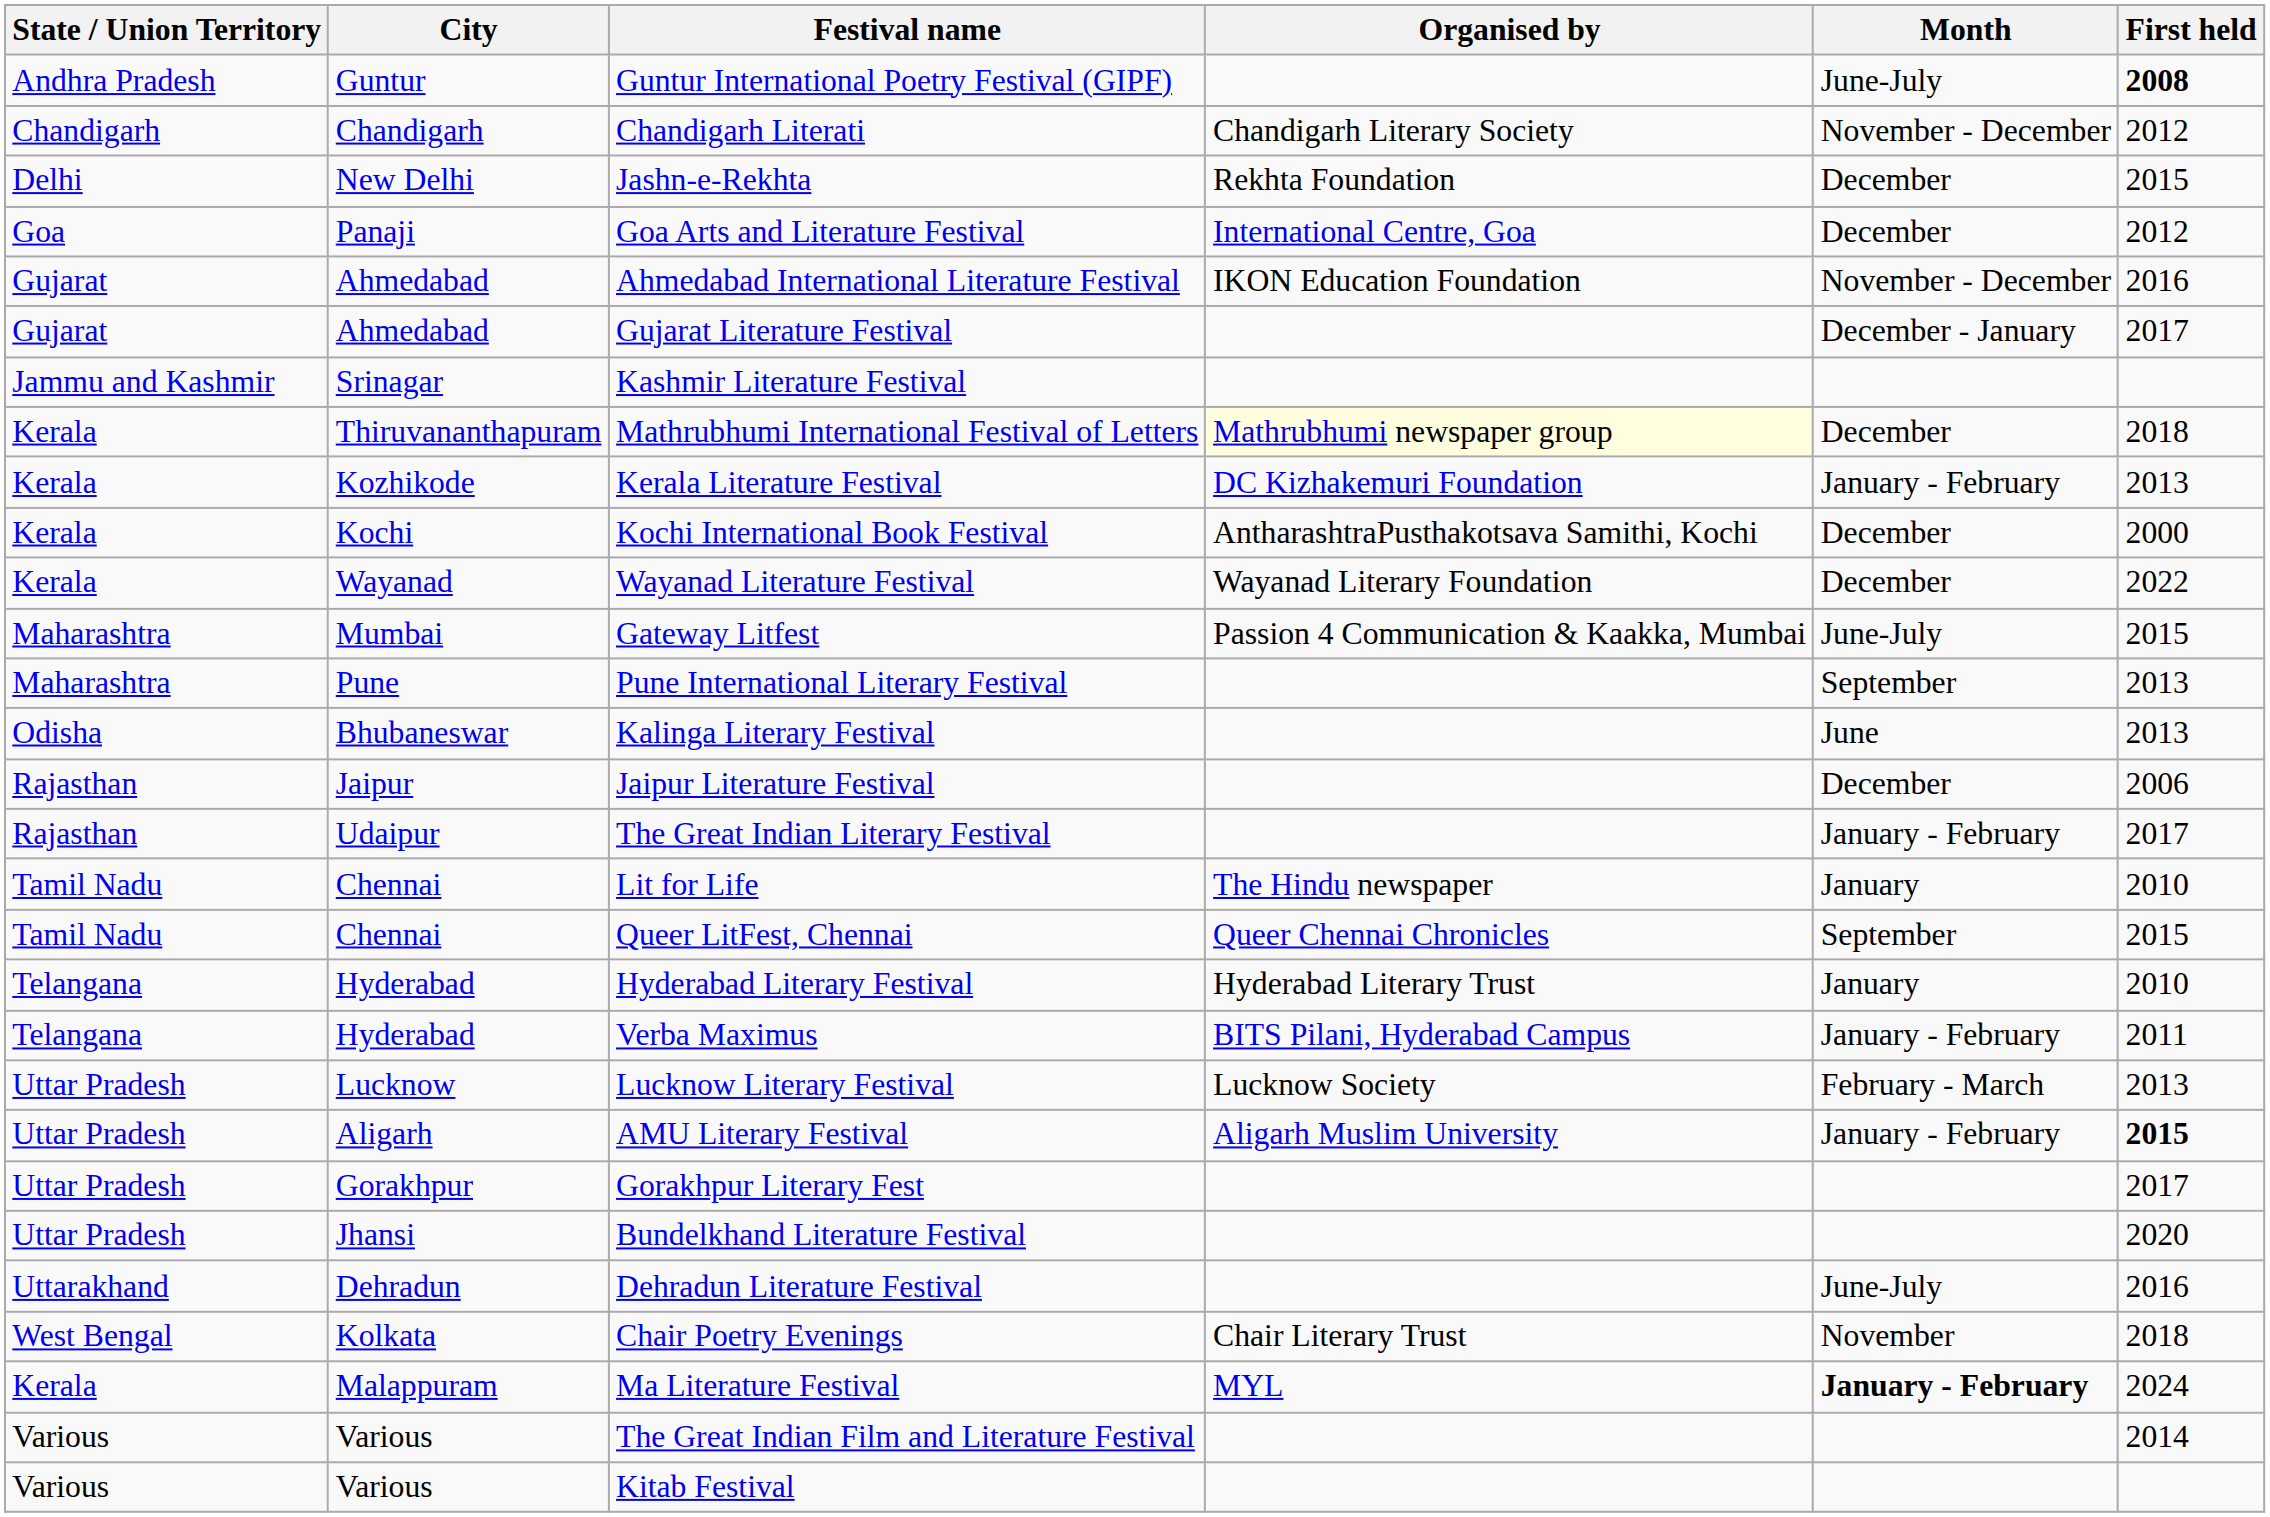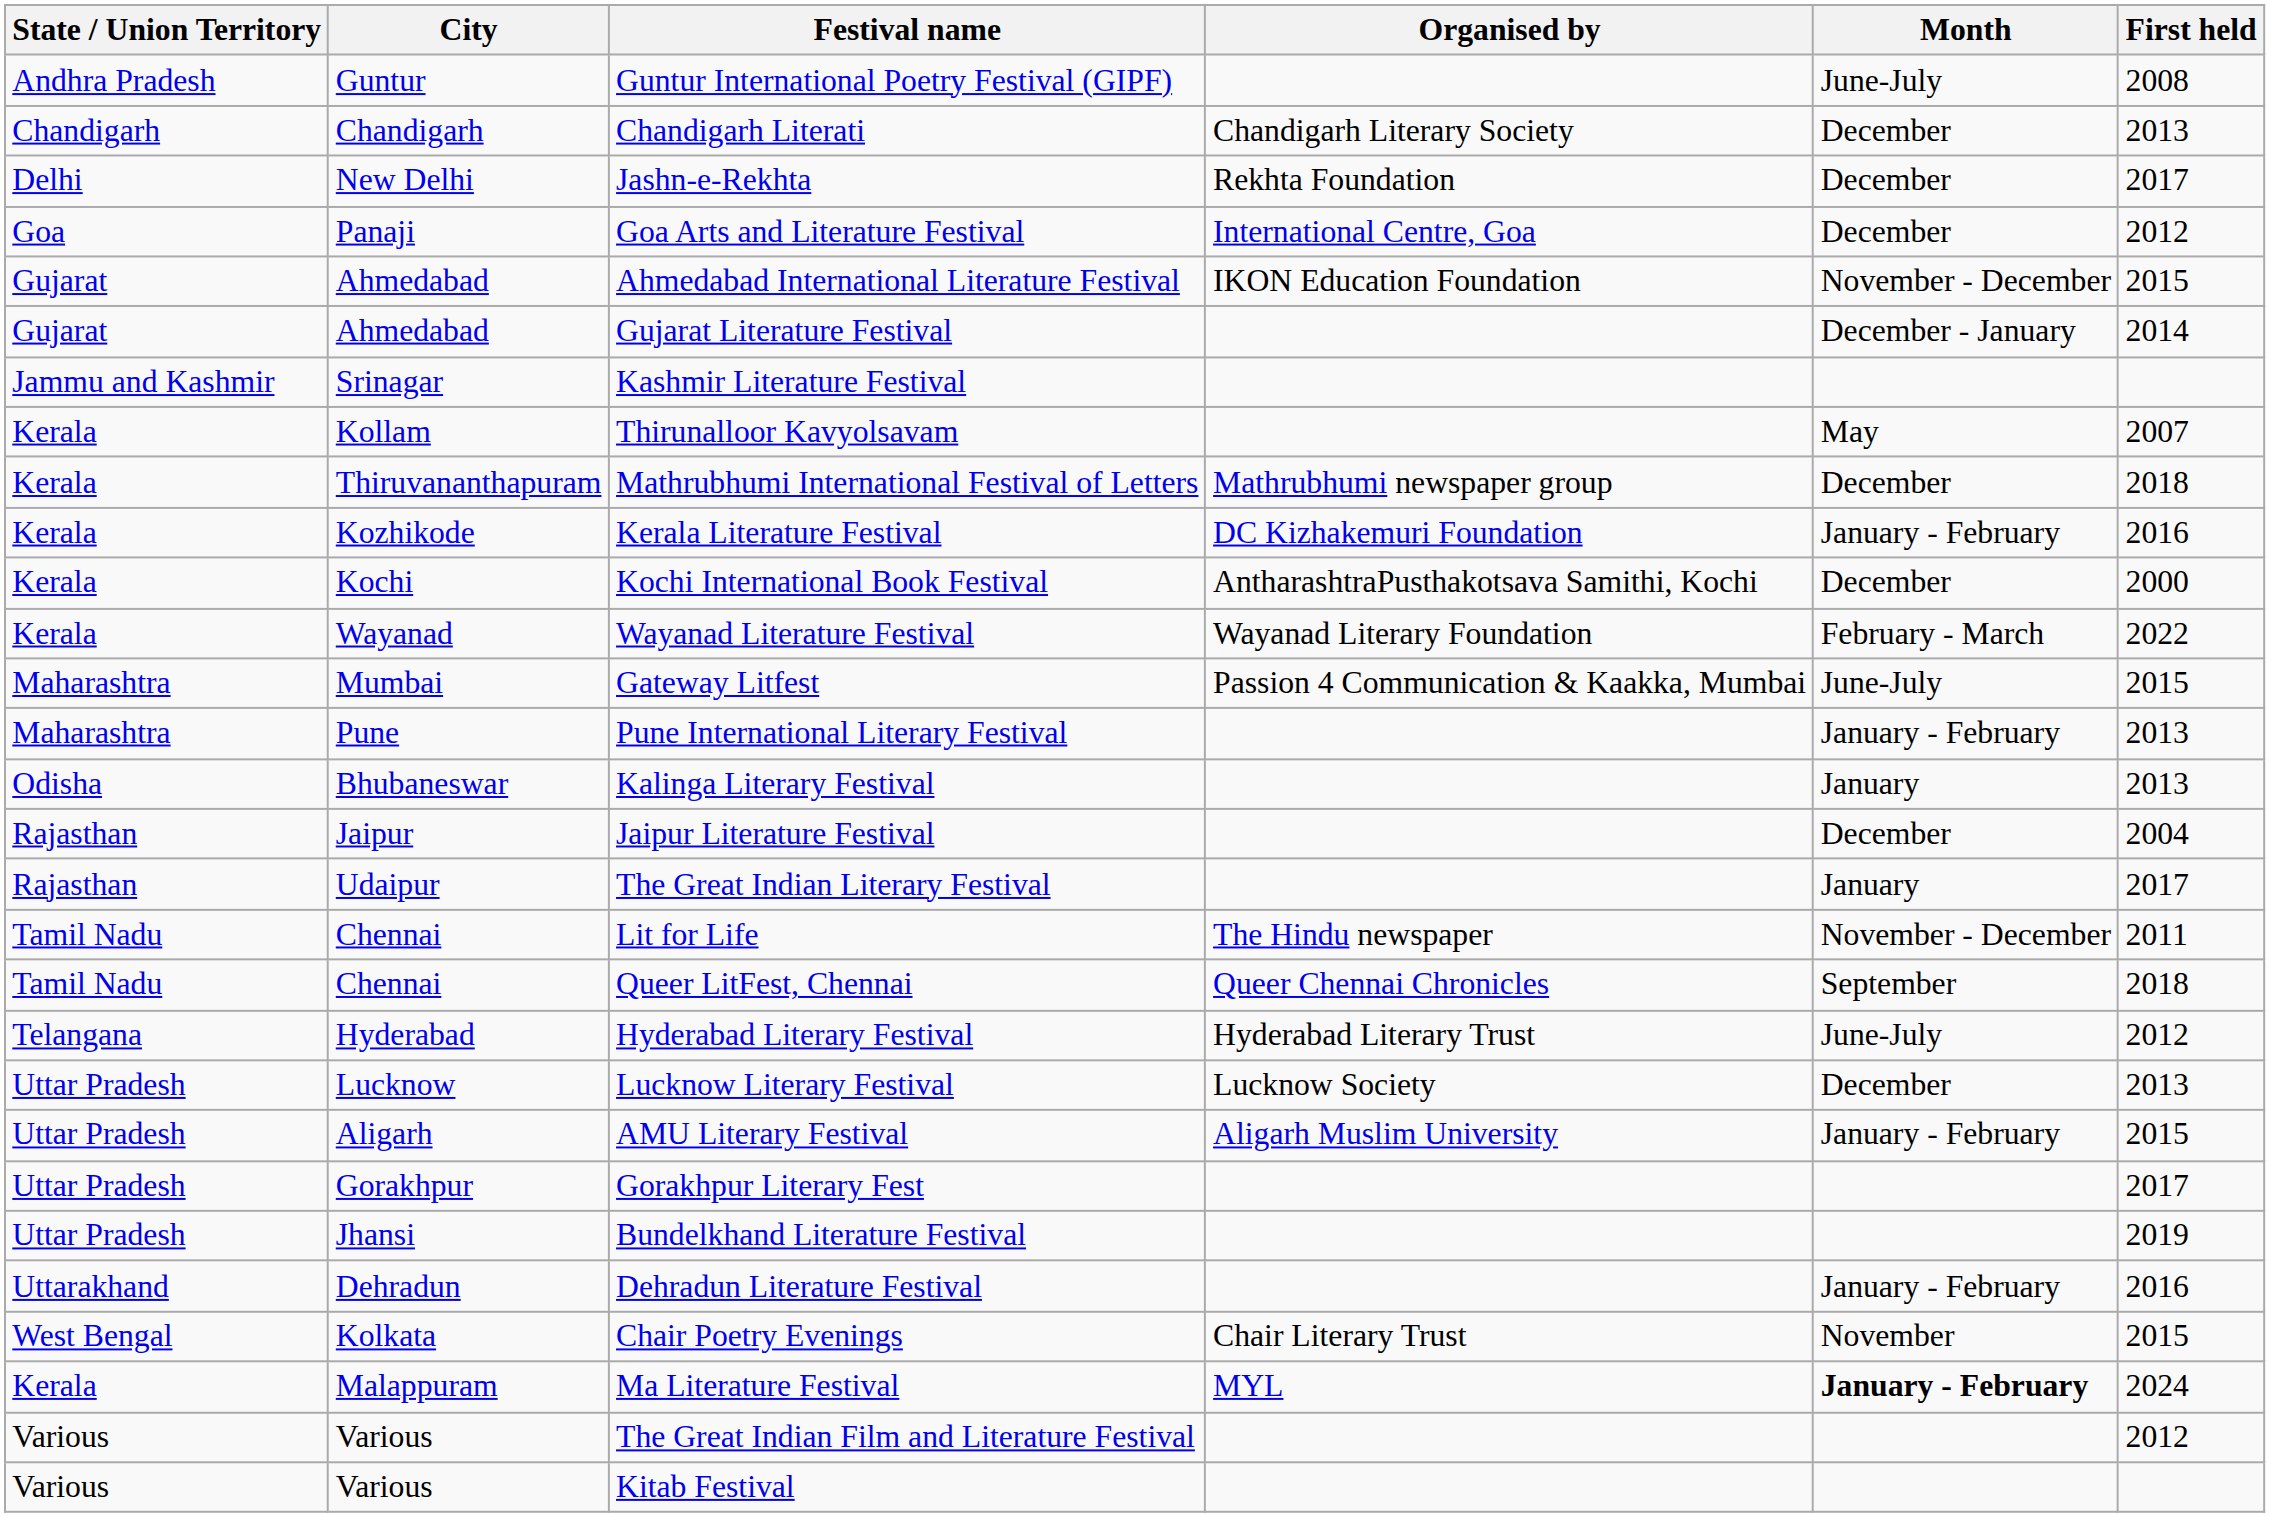 <table class="wikitable sortable">
 <tr>
 <th>State / Union Territory</th>
 <th>City</th>
 <th>Festival name</th>
 <th>Organised by</th>
 <th>Month</th>
 <th>First held</th>
 </tr>
 <tr>
 <td><a href='#'>Andhra Pradesh</a></td>
 <td><a href='#'>Guntur</a></td>
 <td><a href='#'>Guntur International Poetry Festival (GIPF)</a></td>
 <td></td>
 <td>June-July</td>
-<td><strong>2008</strong></td>
+<td>2008</td>
 </tr>
 <tr>
 <td><a href='#'>Chandigarh</a></td>
 <td><a href='#'>Chandigarh</a></td>
 <td><a href='#'>Chandigarh Literati</a></td>
 <td>Chandigarh Literary Society</td>
-<td>November - December</td>
-<td>2012</td>
+<td>December</td>
+<td>2013</td>
 </tr>
 <tr>
 <td><a href='#'>Delhi</a></td>
 <td><a href='#'>New Delhi</a></td>
 <td><a href='#'>Jashn-e-Rekhta</a></td>
 <td>Rekhta Foundation</td>
 <td>December</td>
-<td>2015</td>
+<td>2017</td>
 </tr>
 <tr>
 <td><a href='#'>Goa</a></td>
 <td><a href='#'>Panaji</a></td>
 <td><a href='#'>Goa Arts and Literature Festival</a></td>
 <td><a href='#'>International Centre, Goa</a></td>
 <td>December</td>
 <td>2012</td>
 </tr>
 <tr>
 <td><a href='#'>Gujarat</a></td>
 <td><a href='#'>Ahmedabad</a></td>
 <td><a href='#'>Ahmedabad International Literature Festival</a></td>
 <td>IKON Education Foundation</td>
 <td>November - December</td>
-<td>2016</td>
+<td>2015</td>
 </tr>
 <tr>
 <td><a href='#'>Gujarat</a></td>
 <td><a href='#'>Ahmedabad</a></td>
 <td><a href='#'>Gujarat Literature Festival</a></td>
 <td></td>
 <td>December - January</td>
-<td>2017</td>
+<td>2014</td>
 </tr>
 <tr>
 <td><a href='#'>Jammu and Kashmir</a></td>
 <td><a href='#'>Srinagar</a></td>
 <td><a href='#'>Kashmir Literature Festival</a></td>
 <td></td>
 <td></td>
 <td></td>
 </tr>
 <tr>
 <td><a href='#'>Kerala</a></td>
+<td><a href='#'>Kollam</a></td>
+<td><a href='#'>Thirunalloor Kavyolsavam</a></td>
+<td></td>
+<td>May</td>
+<td>2007</td>
+</tr>
+<tr>
+<td><a href='#'>Kerala</a></td>
 <td><a href='#'>Thiruvananthapuram</a></td>
 <td><a href='#'>Mathrubhumi International Festival of Letters</a></td>
-<td style="background: lightyellow;"><a href='#'>Mathrubhumi</a> newspaper group</td>
+<td><a href='#'>Mathrubhumi</a> newspaper group</td>
 <td>December</td>
 <td>2018</td>
 </tr>
 <tr>
 <td><a href='#'>Kerala</a></td>
 <td><a href='#'>Kozhikode</a></td>
 <td><a href='#'>Kerala Literature Festival</a></td>
 <td><a href='#'>DC Kizhakemuri Foundation</a></td>
 <td>January - February</td>
-<td>2013</td>
+<td>2016</td>
 </tr>
 <tr>
 <td><a href='#'>Kerala</a></td>
 <td><a href='#'>Kochi</a></td>
 <td><a href='#'>Kochi International Book Festival</a></td>
 <td>AntharashtraPusthakotsava Samithi, Kochi</td>
 <td>December</td>
 <td>2000</td>
 </tr>
 <tr>
 <td><a href='#'>Kerala</a></td>
 <td><a href='#'>Wayanad</a></td>
 <td><a href='#'>Wayanad Literature Festival</a></td>
 <td>Wayanad Literary Foundation</td>
-<td>December</td>
+<td>February - March</td>
 <td>2022</td>
 </tr>
 <tr>
 <td><a href='#'>Maharashtra</a></td>
 <td><a href='#'>Mumbai</a></td>
 <td><a href='#'>Gateway Litfest</a></td>
 <td>Passion 4 Communication & Kaakka, Mumbai</td>
 <td>June-July</td>
 <td>2015</td>
 </tr>
 <tr>
 <td><a href='#'>Maharashtra</a></td>
 <td><a href='#'>Pune</a></td>
 <td><a href='#'>Pune International Literary Festival</a></td>
 <td></td>
-<td>September</td>
+<td>January - February</td>
 <td>2013</td>
 </tr>
 <tr>
 <td><a href='#'>Odisha</a></td>
 <td><a href='#'>Bhubaneswar</a></td>
 <td><a href='#'>Kalinga Literary Festival</a></td>
 <td></td>
-<td>June</td>
+<td>January</td>
 <td>2013</td>
 </tr>
 <tr>
 <td><a href='#'>Rajasthan</a></td>
 <td><a href='#'>Jaipur</a></td>
 <td><a href='#'>Jaipur Literature Festival</a></td>
 <td></td>
 <td>December</td>
-<td>2006</td>
+<td>2004</td>
 </tr>
 <tr>
 <td><a href='#'>Rajasthan</a></td>
 <td><a href='#'>Udaipur</a></td>
 <td><a href='#'>The Great Indian Literary Festival</a></td>
 <td></td>
-<td>January - February</td>
+<td>January</td>
 <td>2017</td>
 </tr>
 <tr>
 <td><a href='#'>Tamil Nadu</a></td>
 <td><a href='#'>Chennai</a></td>
 <td><a href='#'>Lit for Life</a></td>
 <td><a href='#'>The Hindu</a> newspaper</td>
-<td>January</td>
-<td>2010</td>
+<td>November - December</td>
+<td>2011</td>
 </tr>
 <tr>
 <td><a href='#'>Tamil Nadu</a></td>
 <td><a href='#'>Chennai</a></td>
 <td><a href='#'>Queer LitFest, Chennai</a></td>
 <td><a href='#'>Queer Chennai Chronicles</a></td>
 <td>September</td>
-<td>2015</td>
+<td>2018</td>
 </tr>
 <tr>
 <td><a href='#'>Telangana</a></td>
 <td><a href='#'>Hyderabad</a></td>
 <td><a href='#'>Hyderabad Literary Festival</a></td>
 <td>Hyderabad Literary Trust</td>
-<td>January</td>
-<td>2010</td>
-</tr>
-<tr>
-<td><a href='#'>Telangana</a></td>
-<td><a href='#'>Hyderabad</a></td>
-<td><a href='#'>Verba Maximus</a></td>
-<td><a href='#'>BITS Pilani, Hyderabad Campus</a></td>
-<td>January - February</td>
-<td>2011</td>
+<td>June-July</td>
+<td>2012</td>
 </tr>
 <tr>
 <td><a href='#'>Uttar Pradesh</a></td>
 <td><a href='#'>Lucknow</a></td>
 <td><a href='#'>Lucknow Literary Festival</a></td>
 <td>Lucknow Society</td>
-<td>February - March</td>
+<td>December</td>
 <td>2013</td>
 </tr>
 <tr>
 <td><a href='#'>Uttar Pradesh</a></td>
 <td><a href='#'>Aligarh</a></td>
 <td><a href='#'>AMU Literary Festival</a></td>
 <td><a href='#'>Aligarh Muslim University</a></td>
 <td>January - February</td>
-<td><strong>2015</strong></td>
+<td>2015</td>
 </tr>
 <tr>
 <td><a href='#'>Uttar Pradesh</a></td>
 <td><a href='#'>Gorakhpur</a></td>
 <td><a href='#'>Gorakhpur Literary Fest</a></td>
 <td></td>
 <td></td>
 <td>2017</td>
 </tr>
 <tr>
 <td><a href='#'>Uttar Pradesh</a></td>
 <td><a href='#'>Jhansi</a></td>
 <td><a href='#'>Bundelkhand Literature Festival</a></td>
 <td></td>
 <td></td>
-<td>2020</td>
+<td>2019</td>
 </tr>
 <tr>
 <td><a href='#'>Uttarakhand</a></td>
 <td><a href='#'>Dehradun</a></td>
 <td><a href='#'>Dehradun Literature Festival</a></td>
 <td></td>
-<td>June-July</td>
+<td>January - February</td>
 <td>2016</td>
 </tr>
 <tr>
 <td><a href='#'>West Bengal</a></td>
 <td><a href='#'>Kolkata</a></td>
 <td><a href='#'>Chair Poetry Evenings</a></td>
 <td>Chair Literary Trust</td>
 <td>November</td>
-<td>2018</td>
+<td>2015</td>
 </tr>
 <tr>
 <td><a href='#'>Kerala</a></td>
 <td><a href='#'>Malappuram</a></td>
 <td><a href='#'>Ma Literature Festival</a></td>
 <td><a href='#'>MYL</a></td>
 <td><strong>January - February</strong></td>
 <td>2024</td>
 </tr>
 <tr>
 <td>Various</td>
 <td>Various</td>
 <td><a href='#'>The Great Indian Film and Literature Festival</a></td>
 <td></td>
 <td></td>
-<td>2014</td>
+<td>2012</td>
 </tr>
 <tr>
 <td>Various</td>
 <td>Various</td>
 <td><a href='#'>Kitab Festival</a></td>
 <td></td>
 <td></td>
 <td></td>
 </tr>
 </table>
